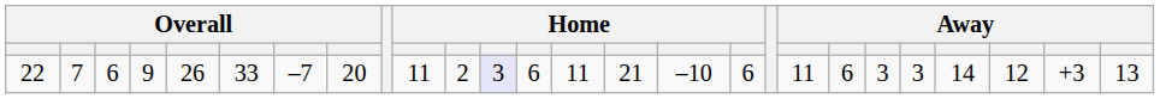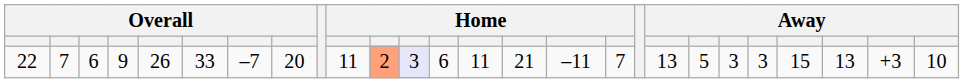 <table class="wikitable" style="text-align: center; width:60%">
 <tr>
 <th colspan="8">Overall</th>
 <th rowspan="3" width="1%"></th>
 <th colspan="8">Home</th>
 <th rowspan="3" width="1%"></th>
 <th colspan="8">Away</th>
 </tr>
 <tr>
 <th></th>
 <th></th>
 <th></th>
 <th></th>
 <th></th>
 <th></th>
 <th></th>
 <th></th>
 <th></th>
 <th></th>
 <th></th>
 <th></th>
 <th></th>
 <th></th>
 <th></th>
 <th></th>
 <th></th>
 <th></th>
 <th></th>
 <th></th>
 <th></th>
 <th></th>
 <th></th>
 <th></th>
 </tr>
 <tr>
 <td>22</td>
 <td>7</td>
 <td>6</td>
 <td>9</td>
 <td>26</td>
 <td>33</td>
 <td>–7</td>
 <td>20</td>
 <td>11</td>
-<td>2</td>
+<td style="background: lightsalmon;">2</td>
 <td style="background: lavender;">3</td>
 <td>6</td>
 <td>11</td>
 <td>21</td>
-<td>–10</td>
-<td>6</td>
-<td>11</td>
-<td>6</td>
+<td>–11</td>
+<td>7</td>
+<td>13</td>
+<td>5</td>
 <td>3</td>
 <td>3</td>
-<td>14</td>
-<td>12</td>
+<td>15</td>
+<td>13</td>
 <td>+3</td>
-<td>13</td>
+<td>10</td>
 </tr>
 </table>
